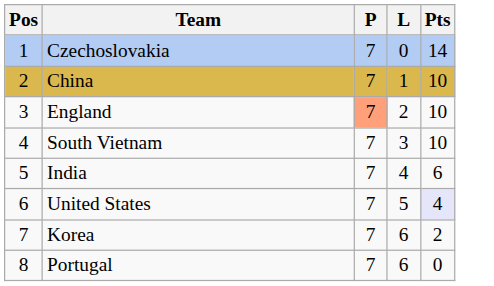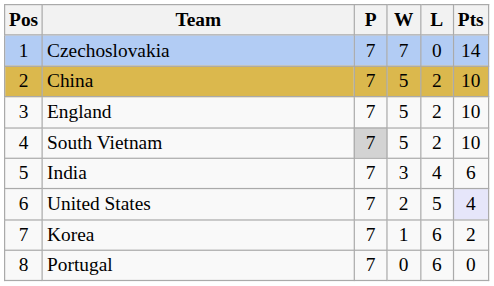 <table class="wikitable" style="font-size: 100%">
 <tr>
 <th width=15>Pos</th>
 <th width=250>Team</th>
 <th width=20>P</th>
+<th width=20>W</th>
 <th width=20>L</th>
 <th width=20>Pts</th>
 </tr>
 <tr align=center style="background: #b2ccf4;">
 <td>1</td>
 <td align="left"> Czechoslovakia</td>
+<td>7</td>
 <td>7</td>
 <td>0</td>
 <td>14</td>
 </tr>
 <tr align=center style="background: #DBB84D;">
 <td>2</td>
 <td align="left"> China</td>
 <td>7</td>
-<td>1</td>
+<td>5</td>
+<td>2</td>
 <td>10</td>
 </tr>
 <tr align=center>
 <td>3</td>
 <td align="left"> England</td>
-<td style="background: lightsalmon;">7</td>
+<td>7</td>
+<td>5</td>
 <td>2</td>
 <td>10</td>
 </tr>
 <tr align=center>
 <td>4</td>
 <td align="left"> South Vietnam</td>
-<td>7</td>
-<td>3</td>
+<td style="background: lightgrey;">7</td>
+<td>5</td>
+<td>2</td>
 <td>10</td>
 </tr>
 <tr align=center>
 <td>5</td>
 <td align="left"> India</td>
 <td>7</td>
+<td>3</td>
 <td>4</td>
 <td>6</td>
 </tr>
 <tr align=center>
 <td>6</td>
 <td align="left"> United States</td>
 <td>7</td>
+<td>2</td>
 <td>5</td>
 <td style="background: lavender;">4</td>
 </tr>
 <tr align=center>
 <td>7</td>
 <td align="left"> Korea</td>
 <td>7</td>
+<td>1</td>
 <td>6</td>
 <td>2</td>
 </tr>
 <tr align=center>
 <td>8</td>
 <td align="left"> Portugal</td>
 <td>7</td>
+<td>0</td>
 <td>6</td>
 <td>0</td>
 </tr>
 </table>
